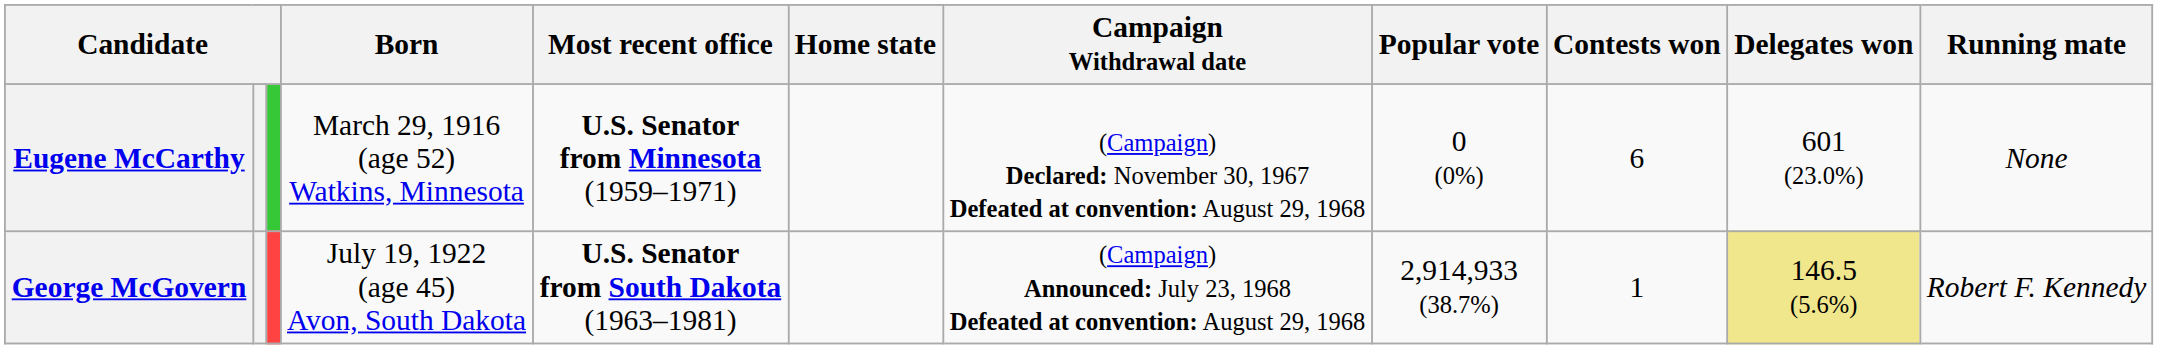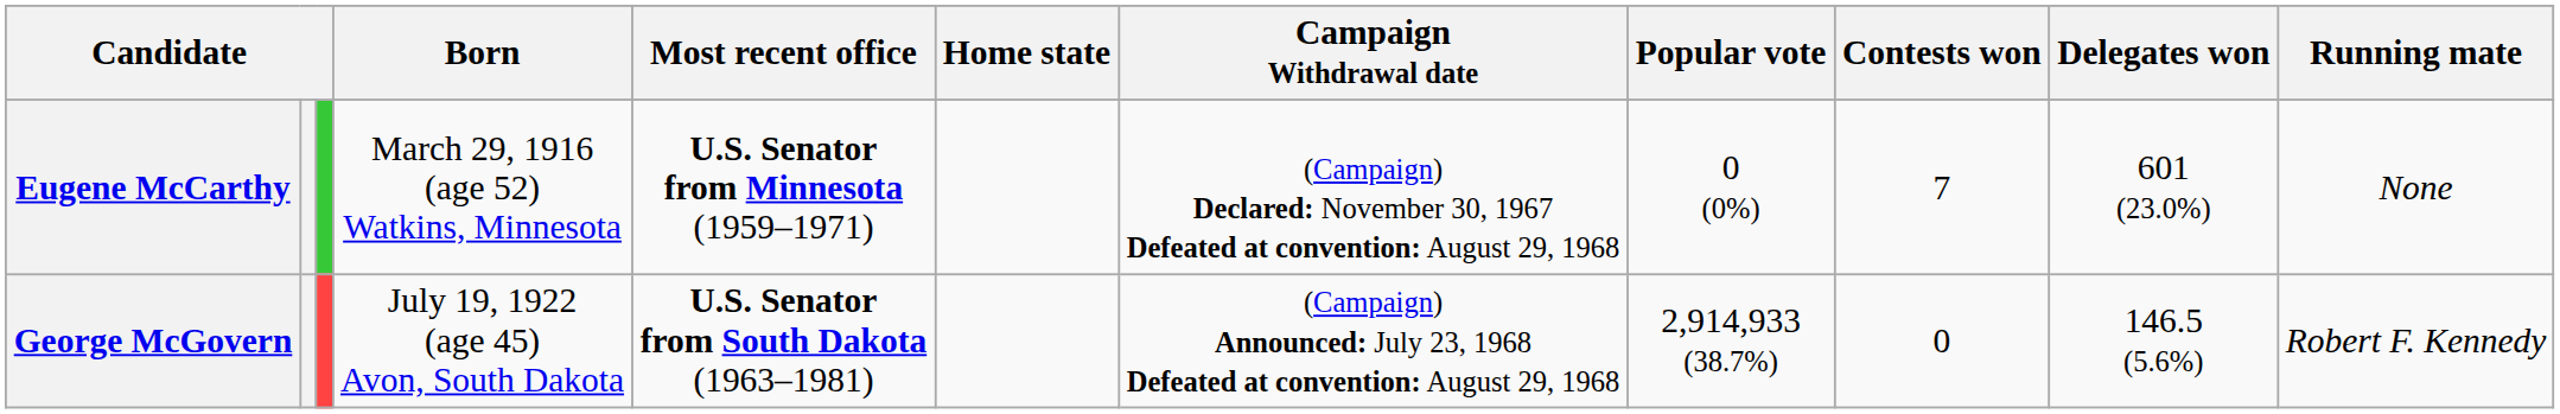 <table class="wikitable sortable" style="text-align:center;">
 <tr>
 <th colspan="3">Candidate</th>
 <th>Born</th>
 <th class="unsortable">Most recent office</th>
 <th>Home state</th>
 <th data-sort-type="date">Campaign<br><small>Withdrawal date</small></th>
 <th>Popular vote</th>
 <th>Contests won</th>
 <th>Delegates won</th>
 <th>Running mate</th>
 </tr>
 <tr>
 <th scope="row" data-sort-value="McCarthy"><a href='#'>Eugene McCarthy</a></th>
 <th></th>
 <td style="background:#37c837;"></td>
 <td>March 29, 1916<br>(age 52)<br><a href='#'>Watkins, Minnesota</a></td>
 <td><strong>U.S. Senator</strong><br><strong>from <a href='#'>Minnesota</a></strong><br>(1959–1971)</td>
 <td></td>
 <td><br><small>(<a href='#'>Campaign</a>)</small><br><small><strong>Declared:</strong> November 30, 1967</small><small><br><strong>Defeated at convention:</strong> August 29, 1968</small></td>
 <td data-sort-value="0">0<br><small>(0%)</small></td>
-<td data-sort-value="6">6</td>
+<td data-sort-value="6">7</td>
 <td data-sort-value="601">601<br><small>(23.0%)</small></td>
 <td><em>None</em></td>
 </tr>
 <tr>
 <th scope="row" data-sort-value="McGovern"><a href='#'>George McGovern</a></th>
 <th></th>
 <td style="background:#ff4242;"></td>
 <td>July 19, 1922<br>(age 45)<br><a href='#'>Avon, South Dakota</a></td>
 <td><strong>U.S. Senator</strong><br><strong>from <a href='#'>South Dakota</a></strong><br>(1963–1981)</td>
 <td></td>
 <td><small>(<a href='#'>Campaign</a>)<br><strong>Announced:</strong> July 23, 1968<br><strong>Defeated at convention:</strong> August 29, 1968</small></td>
 <td data-sort-value="3,000,056">2,914,933<br><small>(38.7%)</small></td>
-<td data-sort-value="0">1</td>
-<td data-sort-value="146.5" style="background: khaki;">146.5<br><small>(5.6%)</small></td>
+<td data-sort-value="0">0</td>
+<td data-sort-value="146.5">146.5<br><small>(5.6%)</small></td>
 <td><em>Robert F. Kennedy</em></td>
 </tr>
 </table>
